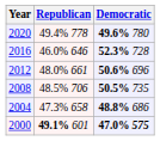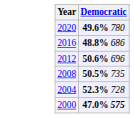 <table class="wikitable"  style="float:right; font-size:90%;">
 <tr style="background:lightgrey;">
 <th>Year</th>
-<th><a href='#'>Republican</a></th>
 <th><a href='#'>Democratic</a></th>
 </tr>
 <tr>
 <td style="text-align:center; background:#f0f0ff;"><a href='#'>2020</a></td>
-<td style="text-align:center; background:#fff3f3;">49.4% <em>778</em></td>
 <td style="text-align:center; background:#f0f0ff;"><strong>49.6%</strong> <em>780</em></td>
 </tr>
 <tr>
 <td style="text-align:center; background:#f0f0ff;"><a href='#'>2016</a></td>
-<td style="text-align:center; background:#fff3f3;">46.0% <em>646</em></td>
-<td style="text-align:center; background:#f0f0ff;"><strong>52.3%</strong> <em>728</em></td>
+<td style="text-align:center; background:#f0f0ff;"><strong>48.8%</strong> <em>686</em></td>
 </tr>
 <tr>
 <td style="text-align:center; background:#f0f0ff;"><a href='#'>2012</a></td>
-<td style="text-align:center; background:#fff3f3;">48.0% <em>661</em></td>
 <td style="text-align:center; background:#f0f0ff;"><strong>50.6%</strong> <em>696</em></td>
 </tr>
 <tr>
 <td style="text-align:center; background:#f0f0ff;"><a href='#'>2008</a></td>
-<td style="text-align:center; background:#fff3f3;">48.5% <em>706</em></td>
 <td style="text-align:center; background:#f0f0ff;"><strong>50.5%</strong> <em>735</em></td>
 </tr>
 <tr>
 <td style="text-align:center; background:#f0f0ff;"><a href='#'>2004</a></td>
-<td style="text-align:center; background:#fff3f3;">47.3% <em>658</em></td>
-<td style="text-align:center; background:#f0f0ff;"><strong>48.8%</strong> <em>686</em></td>
+<td style="text-align:center; background:#f0f0ff;"><strong>52.3%</strong> <em>728</em></td>
 </tr>
 <tr>
 <td style="text-align:center; background:#fff3f3;"><a href='#'>2000</a></td>
-<td style="text-align:center; background:#fff3f3;"><strong>49.1%</strong> <em>601</em></td>
 <td style="text-align:center; background:#f0f0ff;"><strong>47.0% <em>575</em></strong></td>
 </tr>
 </table>
